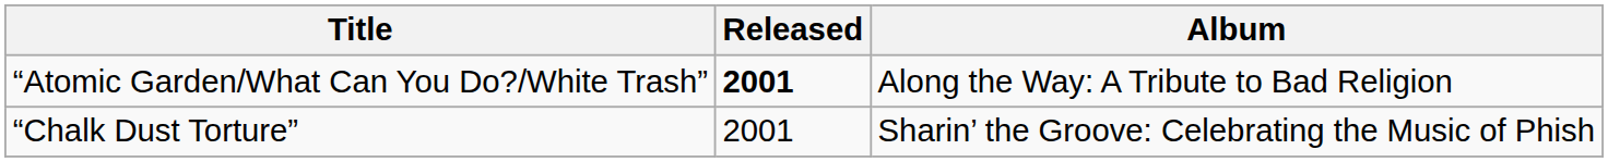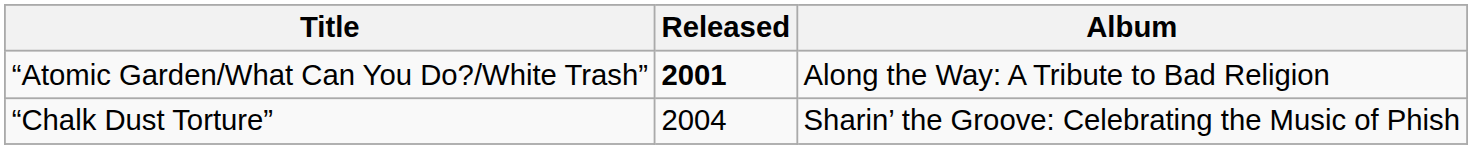 <table class="wikitable">
 <tr>
 <th>Title</th>
 <th>Released</th>
 <th>Album</th>
 </tr>
 <tr>
 <td>“Atomic Garden/What Can You Do?/White Trash”</td>
 <td><strong>2001</strong></td>
 <td>Along the Way: A Tribute to Bad Religion</td>
 </tr>
 <tr>
 <td>“Chalk Dust Torture”</td>
-<td>2001</td>
+<td>2004</td>
 <td>Sharin’ the Groove: Celebrating the Music of Phish</td>
 </tr>
 </table>
